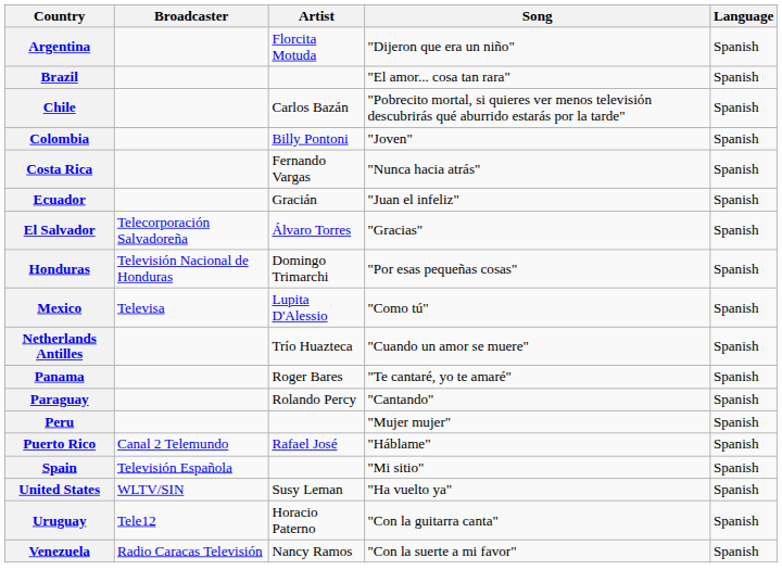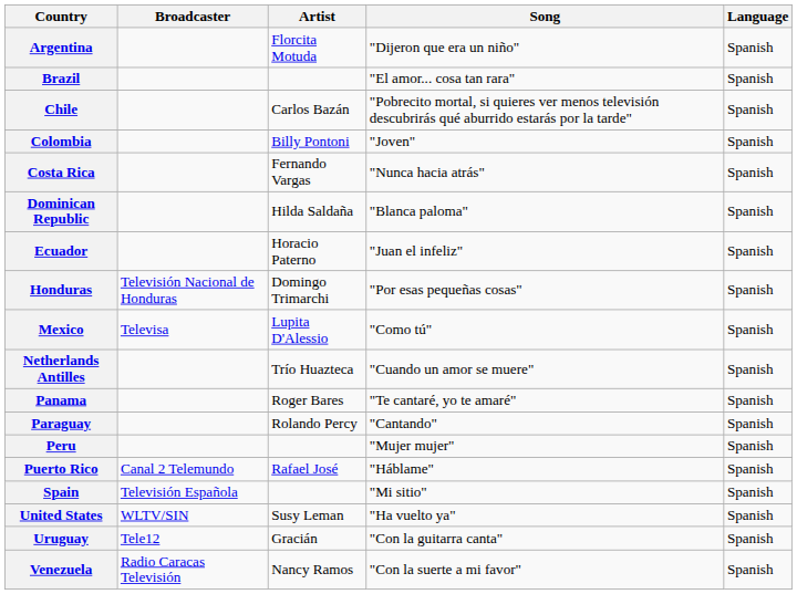 <table class="wikitable plainrowheaders">
 <tr>
 <th scope="col">Country</th>
 <th scope="col">Broadcaster</th>
 <th scope="col">Artist</th>
 <th scope="col">Song</th>
 <th scope="col">Language</th>
 </tr>
 <tr>
 <th scope="row"> <a href='#'>Argentina</a></th>
 <td></td>
 <td><a href='#'>Florcita Motuda</a></td>
 <td>"Dijeron que era un niño"</td>
 <td>Spanish</td>
 </tr>
 <tr>
 <th scope="row"> <a href='#'>Brazil</a></th>
 <td></td>
 <td></td>
 <td>"El amor... cosa tan rara"</td>
 <td>Spanish</td>
 </tr>
 <tr>
 <th scope="row"> <a href='#'>Chile</a></th>
 <td></td>
 <td>Carlos Bazán</td>
 <td>"Pobrecito mortal, si quieres ver menos televisión descubrirás qué aburrido estarás por la tarde"</td>
 <td>Spanish</td>
 </tr>
 <tr>
 <th scope="row"> <a href='#'>Colombia</a></th>
 <td></td>
 <td><a href='#'>Billy Pontoni</a></td>
 <td>"Joven"</td>
 <td>Spanish</td>
 </tr>
 <tr>
 <th scope="row"> <a href='#'>Costa Rica</a></th>
 <td></td>
 <td>Fernando Vargas</td>
 <td>"Nunca hacia atrás"</td>
 <td>Spanish</td>
 </tr>
 <tr>
-<th scope="row"> <a href='#'>Ecuador</a></th>
+<th scope="row"> <a href='#'>Dominican Republic</a></th>
 <td></td>
-<td>Gracián</td>
-<td>"Juan el infeliz"</td>
+<td>Hilda Saldaña</td>
+<td>"Blanca paloma"</td>
 <td>Spanish</td>
 </tr>
 <tr>
-<th scope="row"> <a href='#'>El Salvador</a></th>
-<td><a href='#'>Telecorporación Salvadoreña</a></td>
-<td><a href='#'>Álvaro Torres</a></td>
-<td>"Gracias"</td>
+<th scope="row"> <a href='#'>Ecuador</a></th>
+<td></td>
+<td>Horacio Paterno</td>
+<td>"Juan el infeliz"</td>
 <td>Spanish</td>
 </tr>
 <tr>
 <th scope="row"> <a href='#'>Honduras</a></th>
 <td><a href='#'>Televisión Nacional de Honduras</a></td>
 <td>Domingo Trimarchi</td>
 <td>"Por esas pequeñas cosas"</td>
 <td>Spanish</td>
 </tr>
 <tr>
 <th scope="row"> <a href='#'>Mexico</a></th>
 <td><a href='#'>Televisa</a></td>
 <td><a href='#'>Lupita D'Alessio</a></td>
 <td>"Como tú"</td>
 <td>Spanish</td>
 </tr>
 <tr>
 <th scope="row"> <a href='#'>Netherlands Antilles</a></th>
 <td></td>
 <td>Trío Huazteca</td>
 <td>"Cuando un amor se muere"</td>
 <td>Spanish</td>
 </tr>
 <tr>
 <th scope="row"> <a href='#'>Panama</a></th>
 <td></td>
 <td>Roger Bares</td>
 <td>"Te cantaré, yo te amaré"</td>
 <td>Spanish</td>
 </tr>
 <tr>
 <th scope="row"> <a href='#'>Paraguay</a></th>
 <td></td>
 <td>Rolando Percy</td>
 <td>"Cantando"</td>
 <td>Spanish</td>
 </tr>
 <tr>
 <th scope="row"> <a href='#'>Peru</a></th>
 <td></td>
 <td></td>
 <td>"Mujer mujer"</td>
 <td>Spanish</td>
 </tr>
 <tr>
 <th scope="row"> <a href='#'>Puerto Rico</a></th>
 <td><a href='#'>Canal 2 Telemundo</a></td>
 <td><a href='#'>Rafael José</a></td>
 <td>"Háblame"</td>
 <td>Spanish</td>
 </tr>
 <tr>
 <th scope="row"> <a href='#'>Spain</a></th>
 <td><a href='#'>Televisión Española</a></td>
 <td></td>
 <td>"Mi sitio"</td>
 <td>Spanish</td>
 </tr>
 <tr>
 <th scope="row"> <a href='#'>United States</a></th>
 <td><a href='#'>WLTV/SIN</a></td>
 <td>Susy Leman</td>
 <td>"Ha vuelto ya"</td>
 <td>Spanish</td>
 </tr>
 <tr>
 <th scope="row"> <a href='#'>Uruguay</a></th>
 <td><a href='#'>Tele12</a></td>
-<td>Horacio Paterno</td>
+<td>Gracián</td>
 <td>"Con la guitarra canta"</td>
 <td>Spanish</td>
 </tr>
 <tr>
 <th scope="row"> <a href='#'>Venezuela</a></th>
 <td><a href='#'>Radio Caracas Televisión</a></td>
 <td>Nancy Ramos</td>
 <td>"Con la suerte a mi favor"</td>
 <td>Spanish</td>
 </tr>
 </table>
